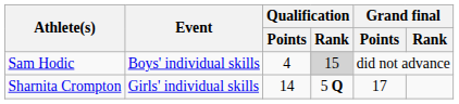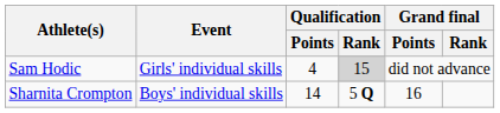 <table class="wikitable">
 <tr>
 <th rowspan="2">Athlete(s)</th>
 <th rowspan="2">Event</th>
 <th colspan="2">Qualification</th>
 <th colspan="2">Grand final</th>
 </tr>
 <tr>
 <th>Points</th>
 <th>Rank</th>
 <th>Points</th>
 <th>Rank</th>
 </tr>
 <tr>
 <td><a href='#'>Sam Hodic</a></td>
-<td><a href='#'>Boys' individual skills</a></td>
+<td><a href='#'>Girls' individual skills</a></td>
 <td align="center">4</td>
 <td align="center" style="background: lightgrey;">15</td>
 <td align="center" colspan=2>did not advance</td>
 </tr>
 <tr>
 <td><a href='#'>Sharnita Crompton</a></td>
-<td><a href='#'>Girls' individual skills</a></td>
+<td><a href='#'>Boys' individual skills</a></td>
 <td align="center">14</td>
 <td align="center">5 <strong>Q</strong></td>
-<td align="center">17</td>
+<td align="center">16</td>
 <td align="center"></td>
 </tr>
 </table>
